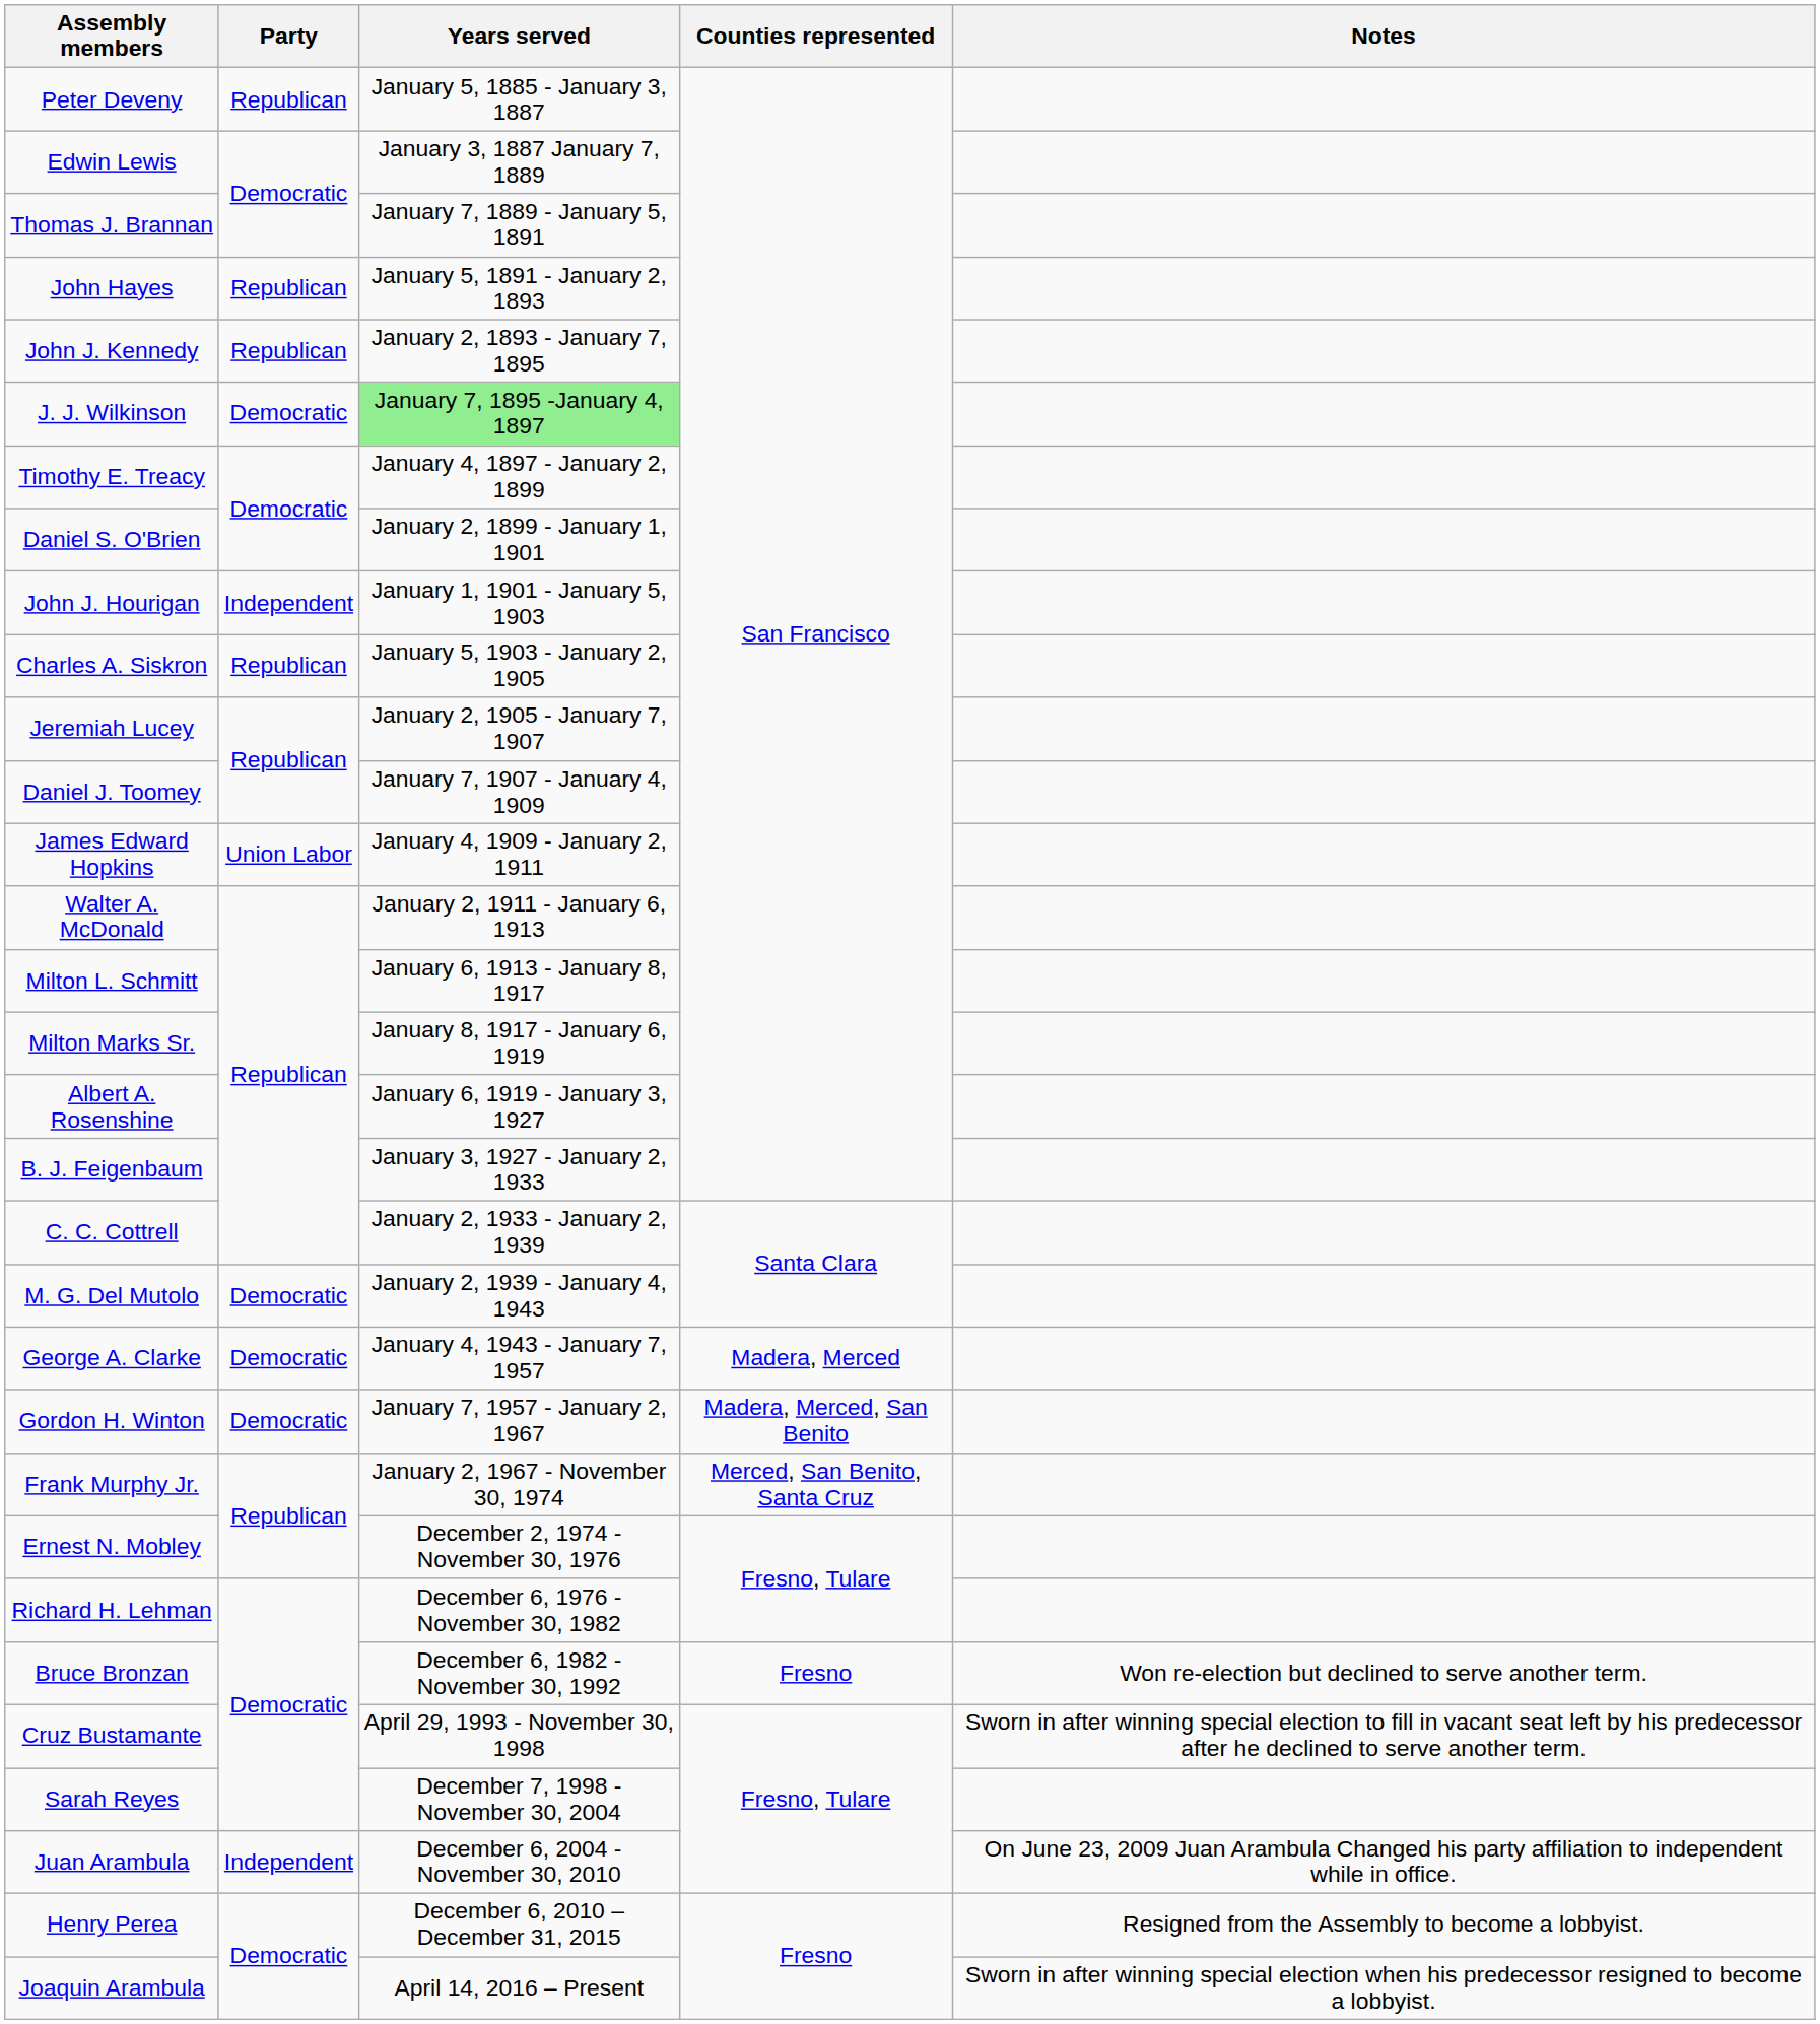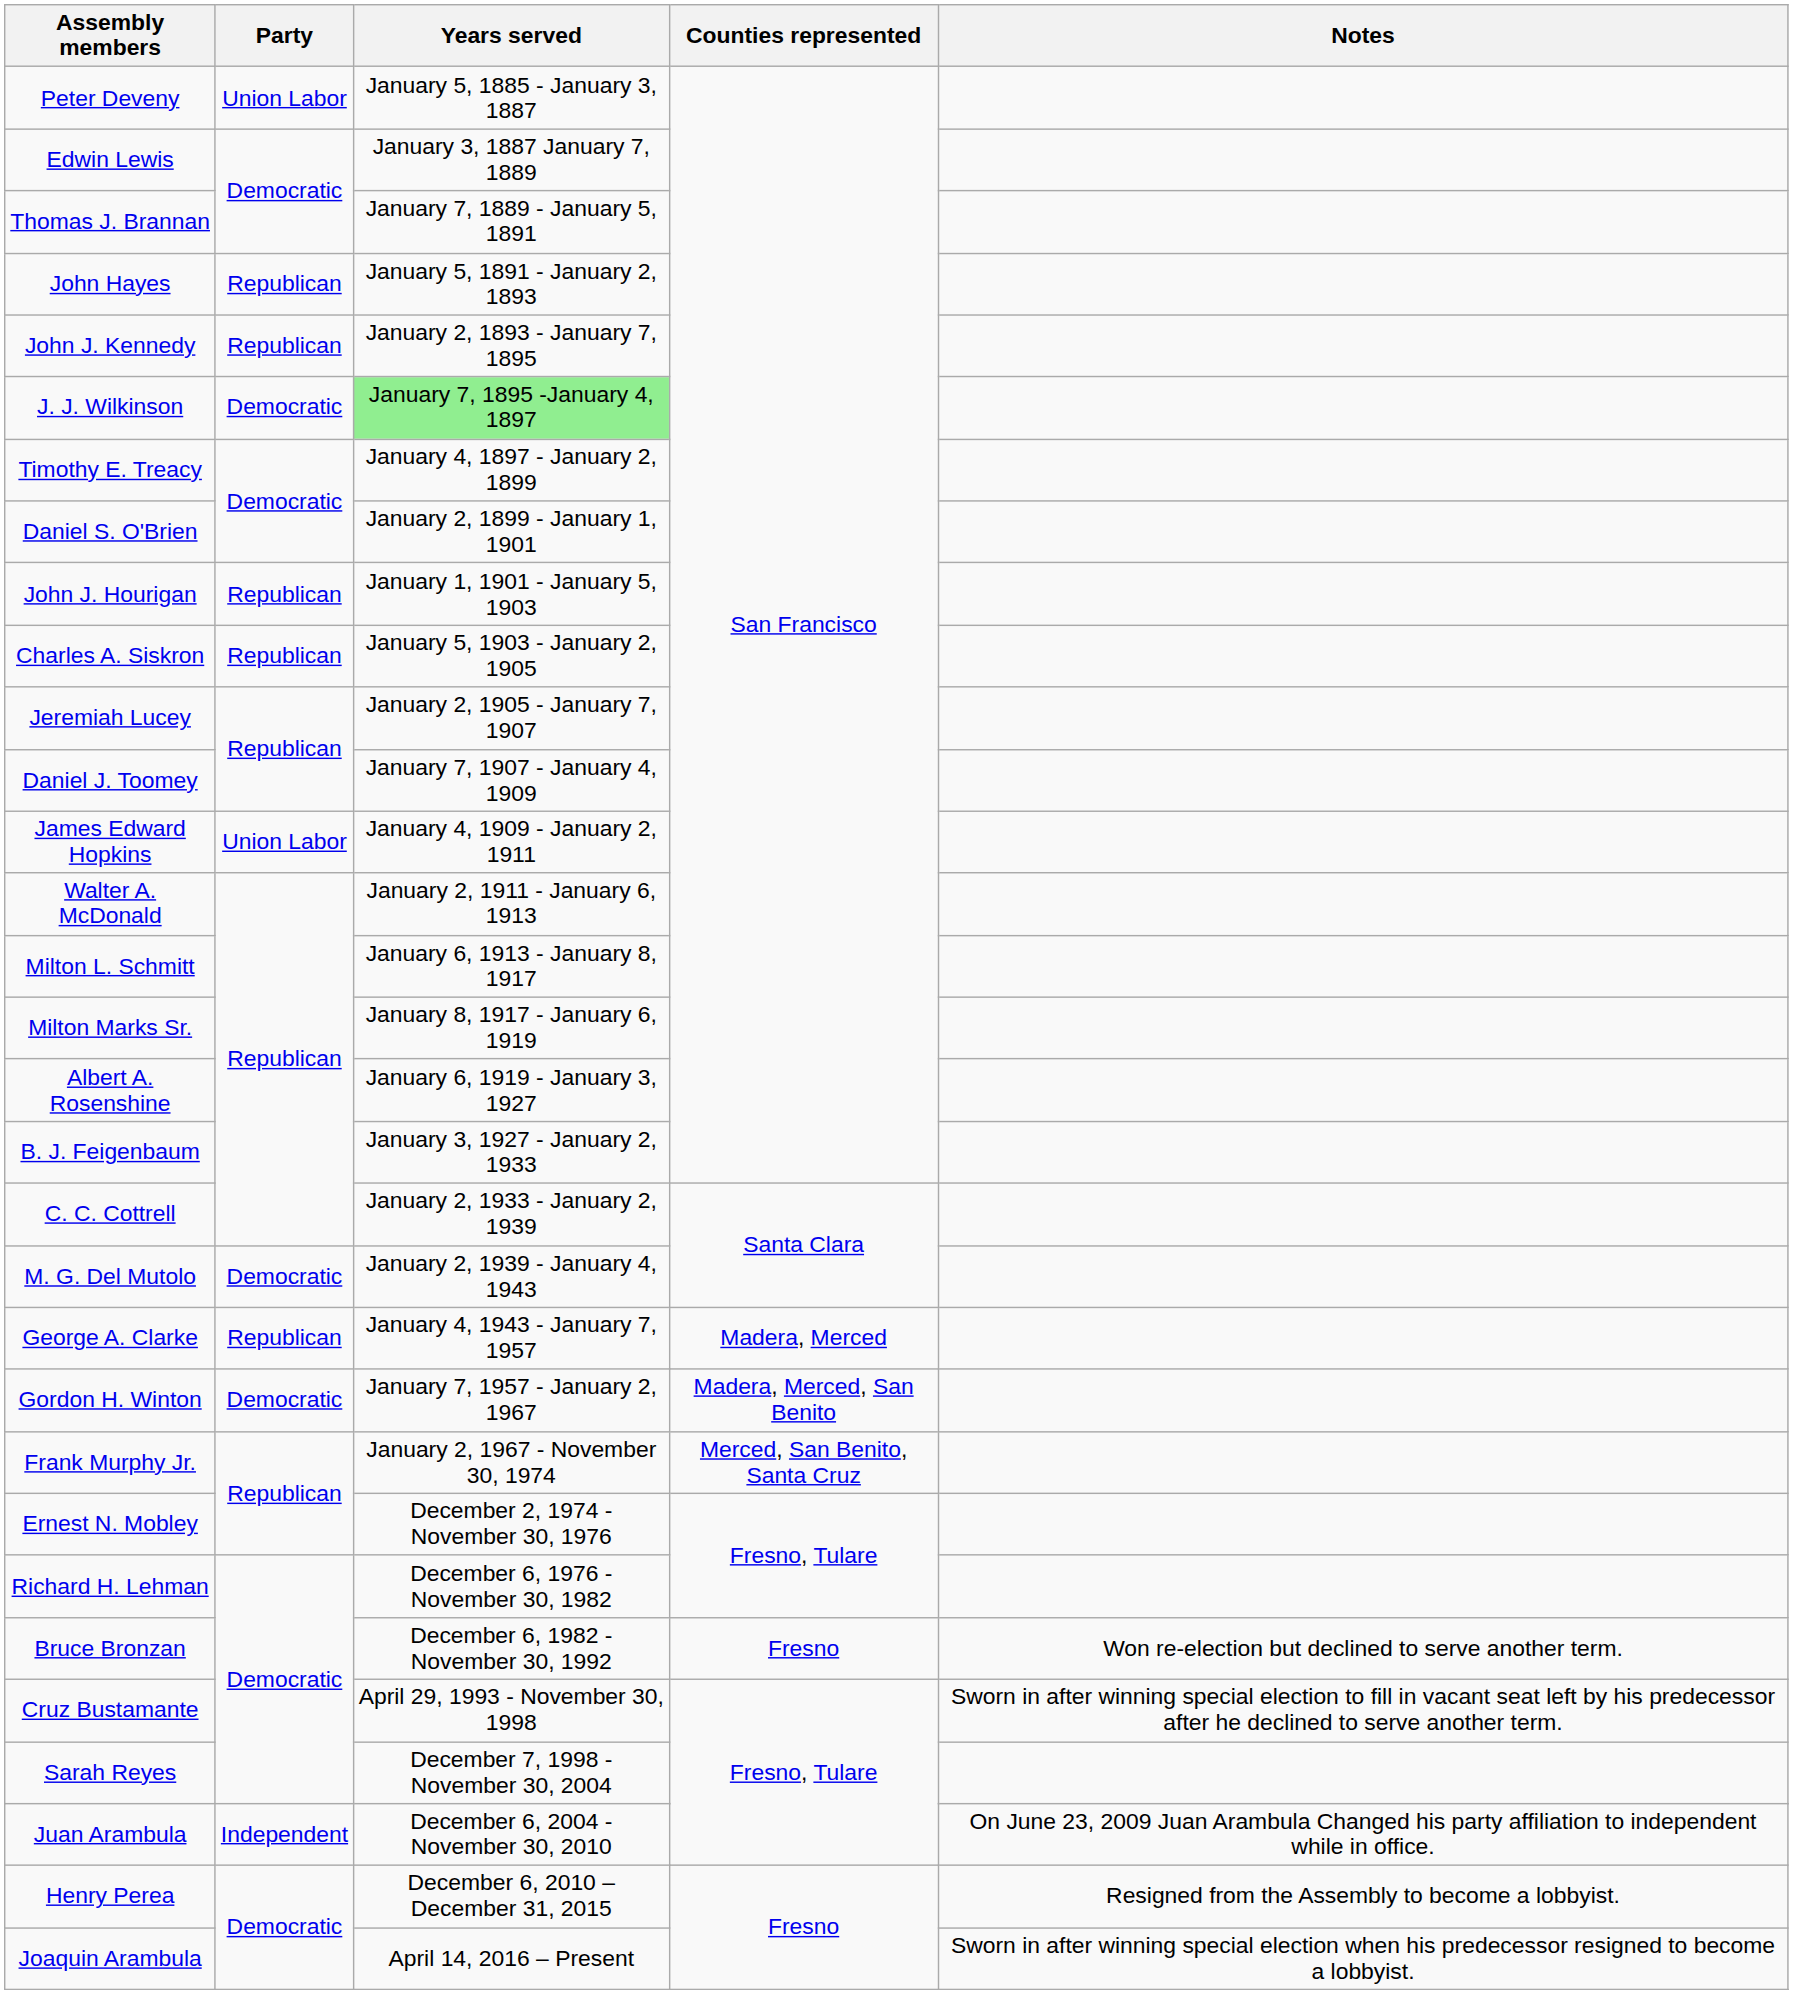 <table class=wikitable style="text-align:center">
 <tr>
 <th>Assembly members</th>
 <th>Party</th>
 <th>Years served</th>
 <th>Counties represented</th>
 <th>Notes</th>
 </tr>
 <tr>
 <td><a href='#'>Peter Deveny</a></td>
-<td><a href='#'>Republican</a></td>
+<td><a href='#'>Union Labor</a></td>
 <td>January 5, 1885 - January 3, 1887</td>
 <td rowspan=18><a href='#'>San Francisco</a></td>
 <td></td>
 </tr>
 <tr>
 <td><a href='#'>Edwin Lewis</a></td>
 <td rowspan=2 ><a href='#'>Democratic</a></td>
 <td>January 3, 1887 January 7, 1889</td>
 <td></td>
 </tr>
 <tr>
 <td><a href='#'>Thomas J. Brannan</a></td>
 <td>January 7, 1889 - January 5, 1891</td>
 <td></td>
 </tr>
 <tr>
 <td><a href='#'>John Hayes</a></td>
 <td><a href='#'>Republican</a></td>
 <td>January 5, 1891 - January 2, 1893</td>
 <td></td>
 </tr>
 <tr>
 <td><a href='#'>John J. Kennedy</a></td>
 <td><a href='#'>Republican</a></td>
 <td>January 2, 1893 - January 7, 1895</td>
 <td></td>
 </tr>
 <tr>
 <td><a href='#'>J. J. Wilkinson</a></td>
 <td><a href='#'>Democratic</a></td>
 <td style="background: lightgreen;">January 7, 1895 -January 4, 1897</td>
 <td></td>
 </tr>
 <tr>
 <td><a href='#'>Timothy E. Treacy</a></td>
 <td rowspan=2 ><a href='#'>Democratic</a></td>
 <td>January 4, 1897 - January 2, 1899</td>
 <td></td>
 </tr>
 <tr>
 <td><a href='#'>Daniel S. O'Brien</a></td>
 <td>January 2, 1899 - January 1, 1901</td>
 <td></td>
 </tr>
 <tr>
 <td><a href='#'>John J. Hourigan</a></td>
-<td><a href='#'>Independent</a></td>
+<td><a href='#'>Republican</a></td>
 <td>January 1, 1901 - January 5, 1903</td>
 <td></td>
 </tr>
 <tr>
 <td><a href='#'>Charles A. Siskron</a></td>
 <td><a href='#'>Republican</a></td>
 <td>January 5, 1903 - January 2, 1905</td>
 <td></td>
 </tr>
 <tr>
 <td><a href='#'>Jeremiah Lucey</a></td>
 <td rowspan=2 ><a href='#'>Republican</a></td>
 <td>January 2, 1905 - January 7, 1907</td>
 <td></td>
 </tr>
 <tr>
 <td><a href='#'>Daniel J. Toomey</a></td>
 <td>January 7, 1907 - January 4, 1909</td>
 <td></td>
 </tr>
 <tr>
 <td><a href='#'>James Edward Hopkins</a></td>
 <td><a href='#'>Union Labor</a></td>
 <td>January 4, 1909 - January 2, 1911</td>
 <td></td>
 </tr>
 <tr>
 <td><a href='#'>Walter A. McDonald</a></td>
 <td rowspan=6 ><a href='#'>Republican</a></td>
 <td>January 2, 1911 - January 6, 1913</td>
 <td></td>
 </tr>
 <tr>
 <td><a href='#'>Milton L. Schmitt</a></td>
 <td>January 6, 1913 - January 8, 1917</td>
 <td></td>
 </tr>
 <tr>
 <td><a href='#'>Milton Marks Sr.</a></td>
 <td>January 8, 1917 - January 6, 1919</td>
 <td></td>
 </tr>
 <tr>
 <td><a href='#'>Albert A. Rosenshine</a></td>
 <td>January 6, 1919 - January 3, 1927</td>
 <td></td>
 </tr>
 <tr>
 <td><a href='#'>B. J. Feigenbaum</a></td>
 <td>January 3, 1927 - January 2, 1933</td>
 <td></td>
 </tr>
 <tr>
 <td><a href='#'>C. C. Cottrell</a></td>
 <td>January 2, 1933 - January 2, 1939</td>
 <td rowspan=2><a href='#'>Santa Clara</a></td>
 <td></td>
 </tr>
 <tr>
 <td><a href='#'>M. G. Del Mutolo</a></td>
 <td><a href='#'>Democratic</a></td>
 <td>January 2, 1939 - January 4, 1943</td>
 <td></td>
 </tr>
 <tr>
 <td><a href='#'>George A. Clarke</a></td>
-<td><a href='#'>Democratic</a></td>
+<td><a href='#'>Republican</a></td>
 <td>January 4, 1943 - January 7, 1957</td>
 <td rowspan=2><a href='#'>Madera</a>, <a href='#'>Merced</a></td>
 <td></td>
 </tr>
 <tr>
 <td rowspan=2><a href='#'>Gordon H. Winton</a></td>
 <td rowspan=2 ><a href='#'>Democratic</a></td>
 <td rowspan=2>January 7, 1957 - January 2, 1967</td>
 <td rowspan=2></td>
 </tr>
 <tr>
 <td><a href='#'>Madera</a>, <a href='#'>Merced</a>, <a href='#'>San Benito</a></td>
 </tr>
 <tr>
 <td><a href='#'>Frank Murphy Jr.</a></td>
 <td rowspan=2 ><a href='#'>Republican</a></td>
 <td>January 2, 1967 - November 30, 1974</td>
 <td><a href='#'>Merced</a>, <a href='#'>San Benito</a>, <a href='#'>Santa Cruz</a></td>
 <td></td>
 </tr>
 <tr>
 <td><a href='#'>Ernest N. Mobley</a></td>
 <td>December 2, 1974 - November 30, 1976</td>
 <td rowspan=2><a href='#'>Fresno</a>, <a href='#'>Tulare</a></td>
 <td></td>
 </tr>
 <tr>
 <td><a href='#'>Richard H. Lehman</a></td>
 <td rowspan=5 ><a href='#'>Democratic</a></td>
 <td>December 6, 1976 - November 30, 1982</td>
 <td></td>
 </tr>
 <tr>
 <td><a href='#'>Bruce Bronzan</a></td>
 <td>December 6, 1982 - November 30, 1992</td>
 <td><a href='#'>Fresno</a></td>
 <td>Won re-election but declined to serve another term.</td>
 </tr>
 <tr>
 <td><a href='#'>Cruz Bustamante</a></td>
 <td>April 29, 1993 - November 30, 1998</td>
 <td rowspan=5><a href='#'>Fresno</a>, <a href='#'>Tulare</a></td>
 <td>Sworn in after winning special election to fill in vacant seat left by his predecessor after he declined to serve another term.</td>
 </tr>
 <tr>
 <td><a href='#'>Sarah Reyes</a></td>
 <td>December 7, 1998 - November 30, 2004</td>
 <td></td>
 </tr>
 <tr>
 <td rowspan=2><a href='#'>Juan Arambula</a></td>
 <td rowspan=2>December 6, 2004 - November 30, 2010</td>
 <td rowspan=2>On June 23, 2009 Juan Arambula Changed his party affiliation to independent while in office.</td>
 </tr>
 <tr>
 <td><a href='#'>Independent</a></td>
 </tr>
 <tr>
 <td rowspan=2><a href='#'>Henry Perea</a></td>
 <td rowspan=3 ><a href='#'>Democratic</a></td>
 <td rowspan=2>December 6, 2010 – December 31, 2015</td>
 <td rowspan=2>Resigned from the Assembly to become a lobbyist.</td>
 </tr>
 <tr>
 <td rowspan=2><a href='#'>Fresno</a></td>
 </tr>
 <tr>
 <td><a href='#'>Joaquin Arambula</a></td>
 <td>April 14, 2016 – Present</td>
 <td>Sworn in after winning special election when his predecessor resigned to become a lobbyist.</td>
 </tr>
 <tr>
 </tr>
 </table>
